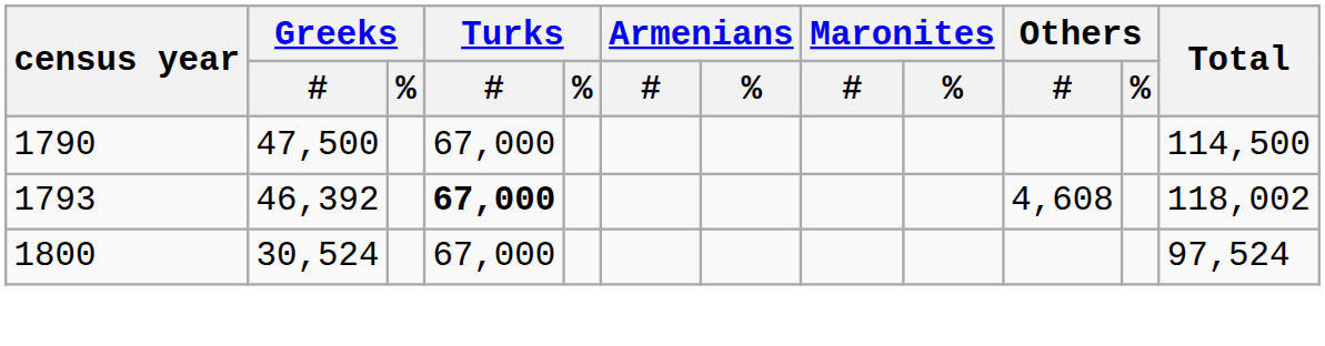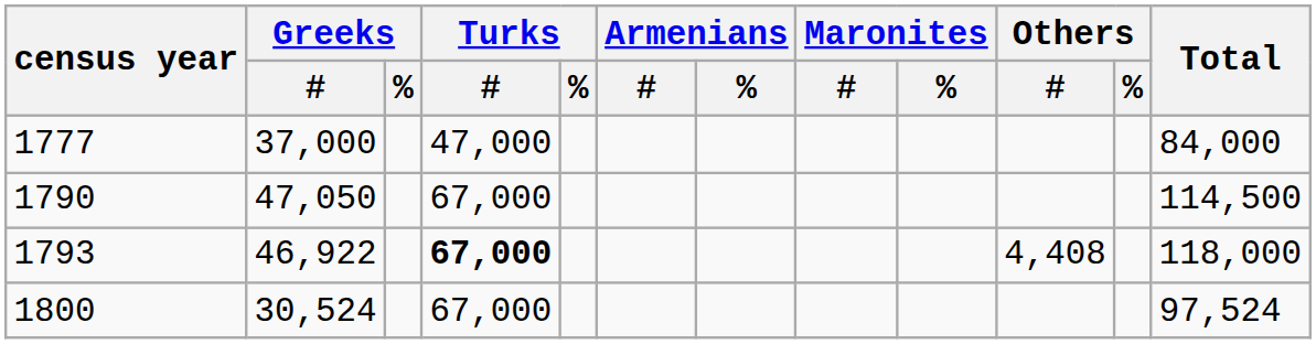 <table class="wikitable">
 <tr>
 <th rowspan="2">census year</th>
 <th colspan="2"><a href='#'>Greeks</a></th>
 <th colspan="2"><a href='#'>Turks</a></th>
 <th colspan="2"><a href='#'>Armenians</a></th>
 <th colspan="2"><a href='#'>Maronites</a></th>
 <th colspan="2">Others</th>
 <th rowspan="2">Total</th>
 </tr>
 <tr>
 <th>#</th>
 <th>%</th>
 <th>#</th>
 <th>%</th>
 <th>#</th>
 <th>%</th>
 <th>#</th>
 <th>%</th>
 <th>#</th>
 <th>%</th>
 </tr>
 <tr>
+<td>1777</td>
+<td>37,000</td>
+<td></td>
+<td>47,000</td>
+<td></td>
+<td></td>
+<td></td>
+<td></td>
+<td></td>
+<td></td>
+<td></td>
+<td>84,000</td>
+</tr>
+<tr>
 <td>1790</td>
-<td>47,500</td>
+<td>47,050</td>
 <td></td>
 <td>67,000</td>
 <td></td>
 <td></td>
 <td></td>
 <td></td>
 <td></td>
 <td></td>
 <td></td>
 <td>114,500</td>
 </tr>
 <tr>
 <td>1793</td>
-<td>46,392</td>
+<td>46,922</td>
 <td></td>
 <td><strong>67,000</strong></td>
 <td></td>
 <td></td>
 <td></td>
 <td></td>
 <td></td>
-<td>4,608</td>
+<td>4,408</td>
 <td></td>
-<td>118,002</td>
+<td>118,000</td>
 </tr>
 <tr>
 <td>1800</td>
 <td>30,524</td>
 <td></td>
 <td>67,000</td>
 <td></td>
 <td></td>
 <td></td>
 <td></td>
 <td></td>
 <td></td>
 <td></td>
 <td>97,524</td>
 </tr>
 </table>
